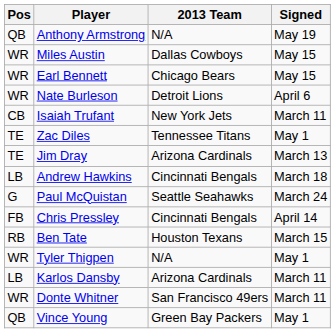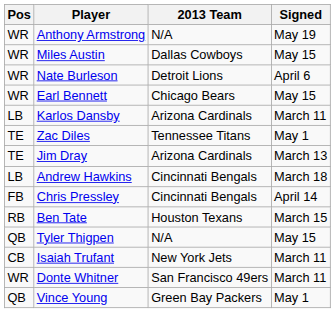 <table class="wikitable" style="font-size: 95%;">
 <tr>
 <th>Pos</th>
 <th>Player</th>
 <th>2013 Team</th>
 <th>Signed</th>
 </tr>
 <tr>
-<td>QB</td>
+<td>WR</td>
 <td><a href='#'>Anthony Armstrong</a></td>
 <td>N/A</td>
 <td>May 19</td>
 </tr>
 <tr>
 <td>WR</td>
 <td><a href='#'>Miles Austin</a></td>
 <td>Dallas Cowboys</td>
 <td>May 15</td>
 </tr>
 <tr>
 <td>WR</td>
+<td><a href='#'>Nate Burleson</a></td>
+<td>Detroit Lions</td>
+<td>April 6</td>
+</tr>
+<tr>
+<td>WR</td>
 <td><a href='#'>Earl Bennett</a></td>
 <td>Chicago Bears</td>
 <td>May 15</td>
 </tr>
 <tr>
-<td>WR</td>
-<td><a href='#'>Nate Burleson</a></td>
-<td>Detroit Lions</td>
-<td>April 6</td>
-</tr>
-<tr>
-<td>CB</td>
-<td><a href='#'>Isaiah Trufant</a></td>
-<td>New York Jets</td>
+<td>LB</td>
+<td><a href='#'>Karlos Dansby</a></td>
+<td>Arizona Cardinals</td>
 <td>March 11</td>
 </tr>
 <tr>
 <td>TE</td>
 <td><a href='#'>Zac Diles</a></td>
 <td>Tennessee Titans</td>
 <td>May 1</td>
 </tr>
 <tr>
 <td>TE</td>
 <td><a href='#'>Jim Dray</a></td>
 <td>Arizona Cardinals</td>
 <td>March 13</td>
 </tr>
 <tr>
 <td>LB</td>
 <td><a href='#'>Andrew Hawkins</a></td>
 <td>Cincinnati Bengals</td>
 <td>March 18</td>
 </tr>
 <tr>
-<td>G</td>
-<td><a href='#'>Paul McQuistan</a></td>
-<td>Seattle Seahawks</td>
-<td>March 24</td>
-</tr>
-<tr>
 <td>FB</td>
 <td><a href='#'>Chris Pressley</a></td>
 <td>Cincinnati Bengals</td>
 <td>April 14</td>
 </tr>
 <tr>
 <td>RB</td>
 <td><a href='#'>Ben Tate</a></td>
 <td>Houston Texans</td>
 <td>March 15</td>
 </tr>
 <tr>
-<td>WR</td>
+<td>QB</td>
 <td><a href='#'>Tyler Thigpen</a></td>
 <td>N/A</td>
-<td>May 1</td>
+<td>May 15</td>
 </tr>
 <tr>
-<td>LB</td>
-<td><a href='#'>Karlos Dansby</a></td>
-<td>Arizona Cardinals</td>
+<td>CB</td>
+<td><a href='#'>Isaiah Trufant</a></td>
+<td>New York Jets</td>
 <td>March 11</td>
 </tr>
 <tr>
 <td>WR</td>
 <td><a href='#'>Donte Whitner</a></td>
 <td>San Francisco 49ers</td>
 <td>March 11</td>
 </tr>
 <tr>
 <td>QB</td>
 <td><a href='#'>Vince Young</a></td>
 <td>Green Bay Packers</td>
 <td>May 1</td>
 </tr>
 </table>
